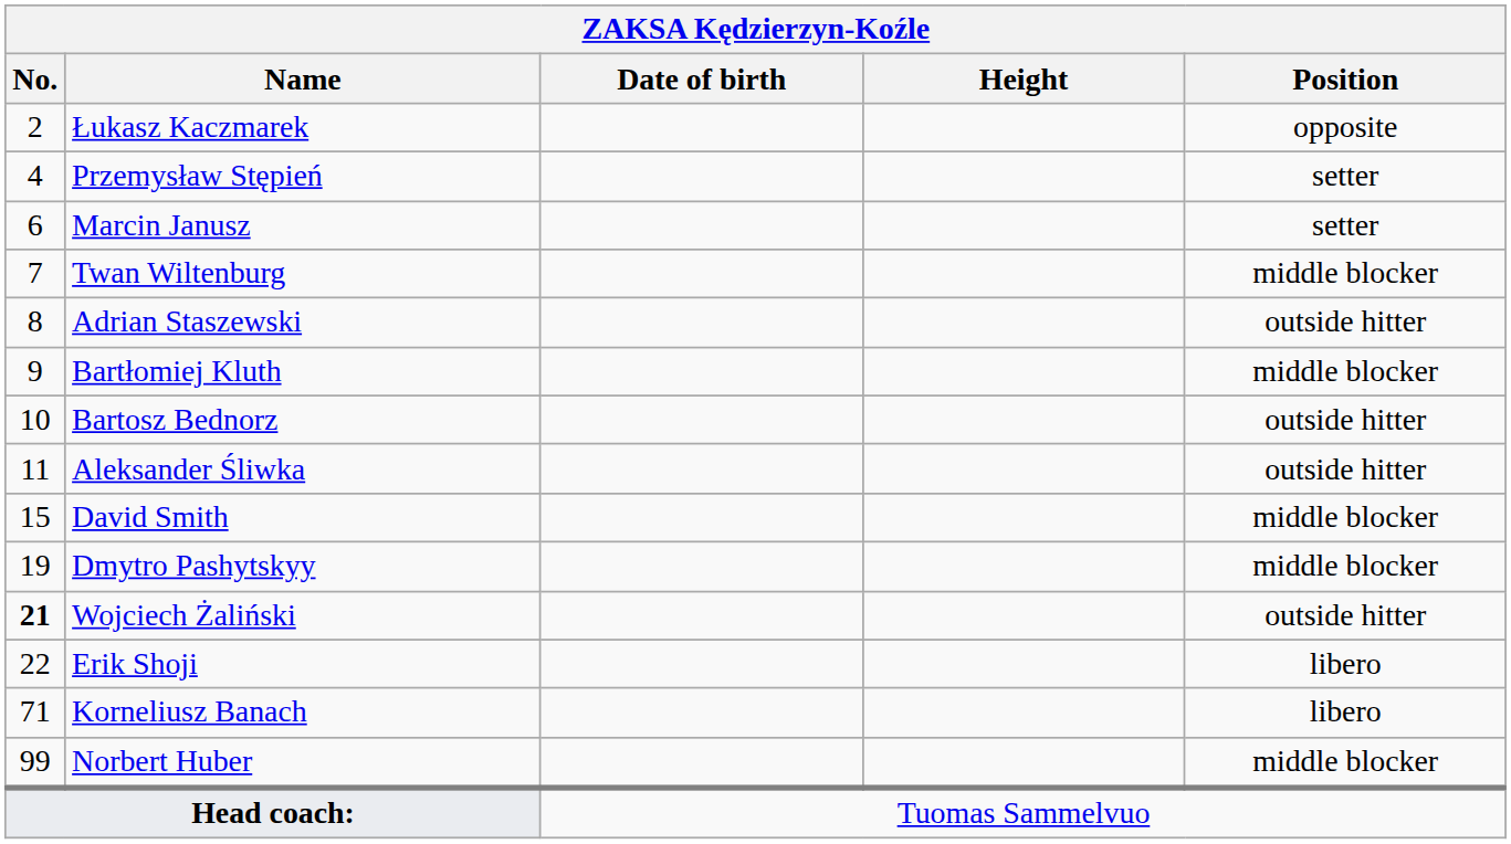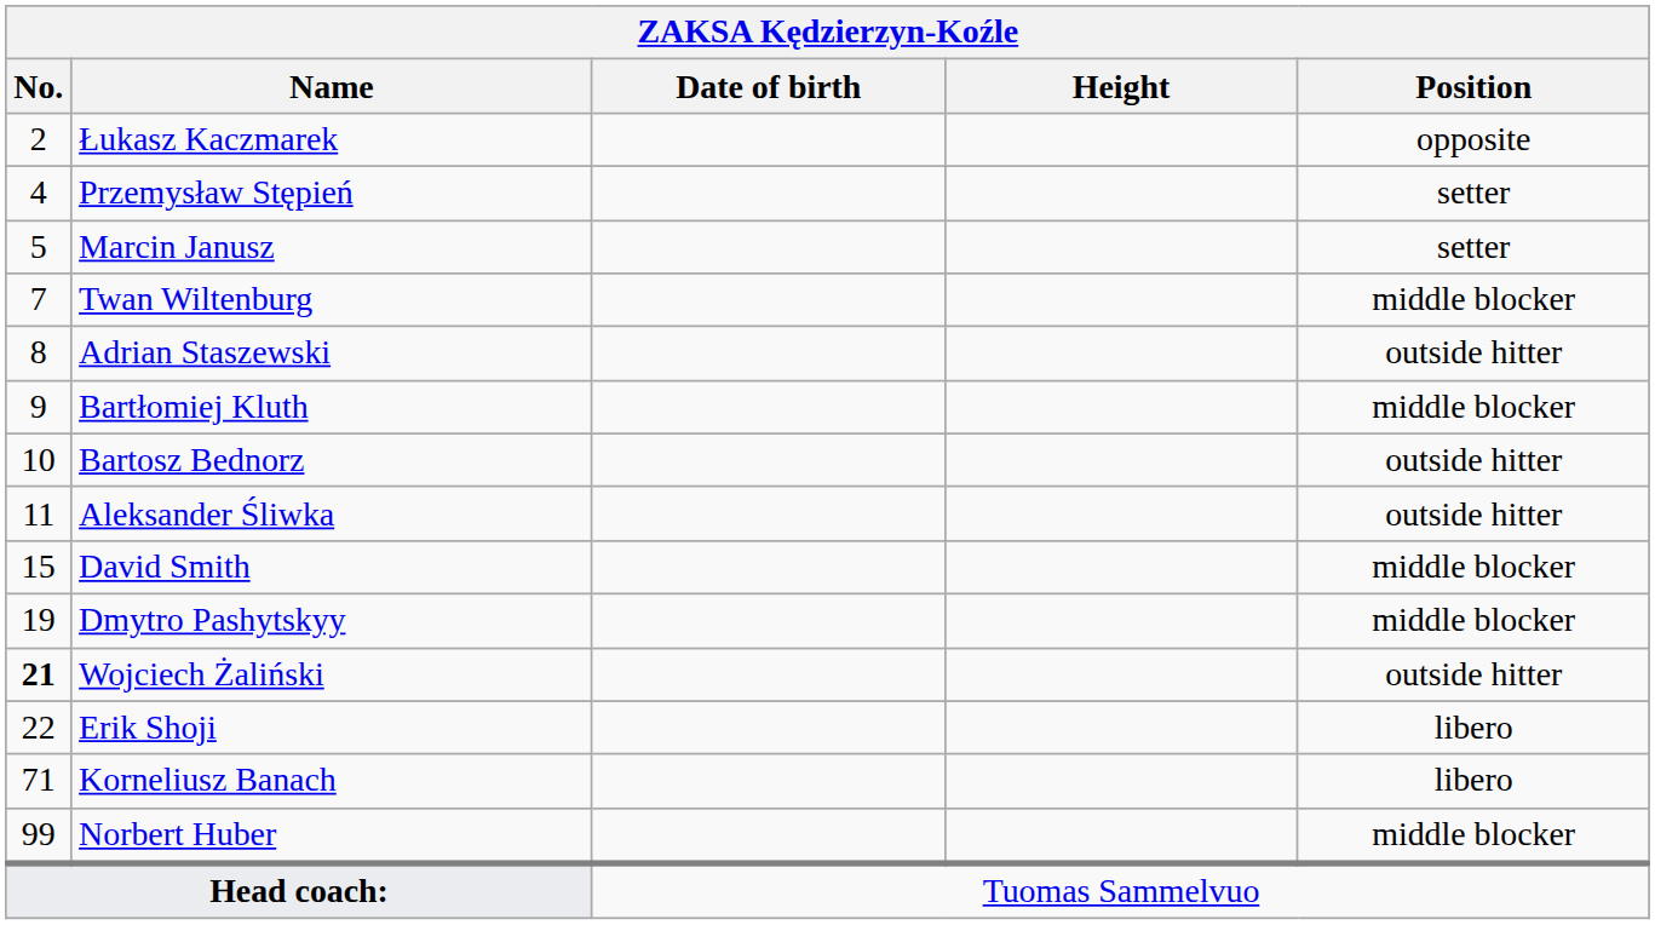 <table class="wikitable collapsible collapsed" style="font-size:100%; text-align:center">
 <tr>
 <th colspan=5 style="width:30em"><a href='#'>ZAKSA Kędzierzyn-Koźle</a></th>
 </tr>
 <tr>
 <th>No.</th>
 <th style="width:15em">Name</th>
 <th style="width:10em">Date of birth</th>
 <th style="width:10em">Height</th>
 <th style="width:10em">Position</th>
 </tr>
 <tr>
 <td>2</td>
 <td align=left> <a href='#'>Łukasz Kaczmarek</a></td>
 <td align=right></td>
 <td></td>
 <td>opposite</td>
 </tr>
 <tr>
 <td>4</td>
 <td align=left> <a href='#'>Przemysław Stępień</a></td>
 <td align=right></td>
 <td></td>
 <td>setter</td>
 </tr>
 <tr>
-<td>6</td>
+<td>5</td>
 <td align=left> <a href='#'>Marcin Janusz</a></td>
 <td align=right></td>
 <td></td>
 <td>setter</td>
 </tr>
 <tr>
 <td>7</td>
 <td align=left> <a href='#'>Twan Wiltenburg</a></td>
 <td align=right></td>
 <td></td>
 <td>middle blocker</td>
 </tr>
 <tr>
 <td>8</td>
 <td align=left> <a href='#'>Adrian Staszewski</a></td>
 <td align=right></td>
 <td></td>
 <td>outside hitter</td>
 </tr>
 <tr>
 <td>9</td>
 <td align=left> <a href='#'>Bartłomiej Kluth</a></td>
 <td align=right></td>
 <td></td>
 <td>middle blocker</td>
 </tr>
 <tr>
 <td>10</td>
 <td align=left> <a href='#'>Bartosz Bednorz</a></td>
 <td align=right></td>
 <td></td>
 <td>outside hitter</td>
 </tr>
 <tr>
 <td>11</td>
 <td align=left> <a href='#'>Aleksander Śliwka</a></td>
 <td align=right></td>
 <td></td>
 <td>outside hitter</td>
 </tr>
 <tr>
 <td>15</td>
 <td align=left> <a href='#'>David Smith</a></td>
 <td align=right></td>
 <td></td>
 <td>middle blocker</td>
 </tr>
 <tr>
 <td>19</td>
 <td align=left> <a href='#'>Dmytro Pashytskyy</a></td>
 <td align=right></td>
 <td></td>
 <td>middle blocker</td>
 </tr>
 <tr>
 <td><strong>21</strong></td>
 <td align=left> <a href='#'>Wojciech Żaliński</a></td>
 <td align=right></td>
 <td></td>
 <td>outside hitter</td>
 </tr>
 <tr>
 <td>22</td>
 <td align=left> <a href='#'>Erik Shoji</a></td>
 <td align=right></td>
 <td></td>
 <td>libero</td>
 </tr>
 <tr>
 <td>71</td>
 <td align=left> <a href='#'>Korneliusz Banach</a></td>
 <td align=right></td>
 <td></td>
 <td>libero</td>
 </tr>
 <tr>
 <td>99</td>
 <td align=left> <a href='#'>Norbert Huber</a></td>
 <td align=right></td>
 <td></td>
 <td>middle blocker</td>
 </tr>
 <tr style="border-top: 3px solid grey">
 <td colspan=2 style="background:#EAECF0"><strong>Head coach:</strong></td>
 <td colspan=3> <a href='#'>Tuomas Sammelvuo</a></td>
 </tr>
 </table>
